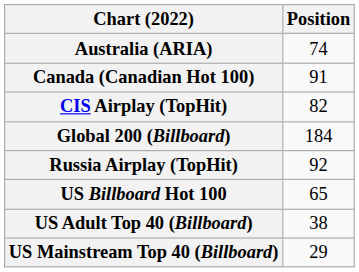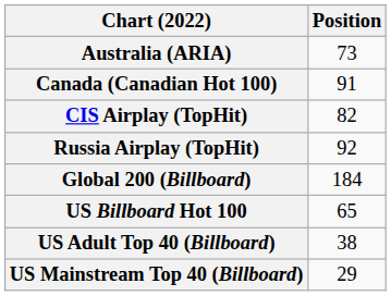 <table class="wikitable sortable plainrowheaders" style="text-align:center">
 <tr>
 <th scope="col">Chart (2022)</th>
 <th scope="col">Position</th>
 </tr>
 <tr>
 <th scope="row">Australia (ARIA)</th>
-<td>74</td>
+<td>73</td>
 </tr>
 <tr>
 <th scope="row">Canada (Canadian Hot 100)</th>
 <td>91</td>
 </tr>
 <tr>
 <th scope="row"><a href='#'>CIS</a> Airplay (TopHit)</th>
 <td>82</td>
 </tr>
 <tr>
+<th scope="row">Russia Airplay (TopHit)</th>
+<td>92</td>
+</tr>
+<tr>
 <th scope="row">Global 200 (<em>Billboard</em>)</th>
 <td>184</td>
-</tr>
-<tr>
-<th scope="row">Russia Airplay (TopHit)</th>
-<td>92</td>
 </tr>
 <tr>
 <th scope="row">US <em>Billboard</em> Hot 100</th>
 <td>65</td>
 </tr>
 <tr>
 <th scope="row">US Adult Top 40 (<em>Billboard</em>)</th>
 <td>38</td>
 </tr>
 <tr>
 <th scope="row">US Mainstream Top 40 (<em>Billboard</em>)</th>
 <td>29</td>
 </tr>
 </table>
